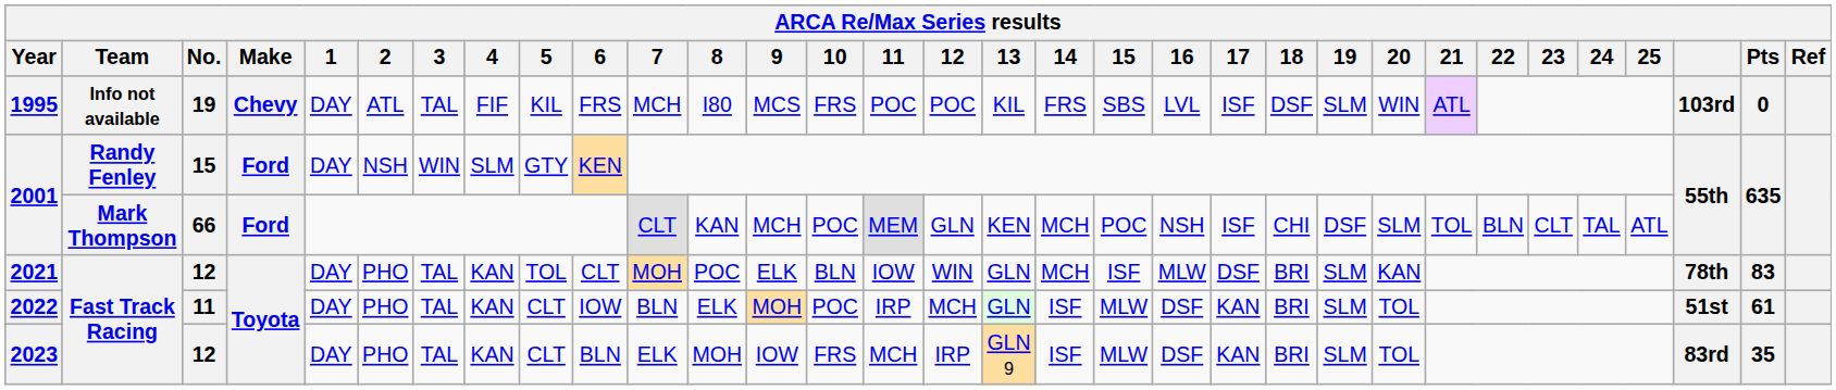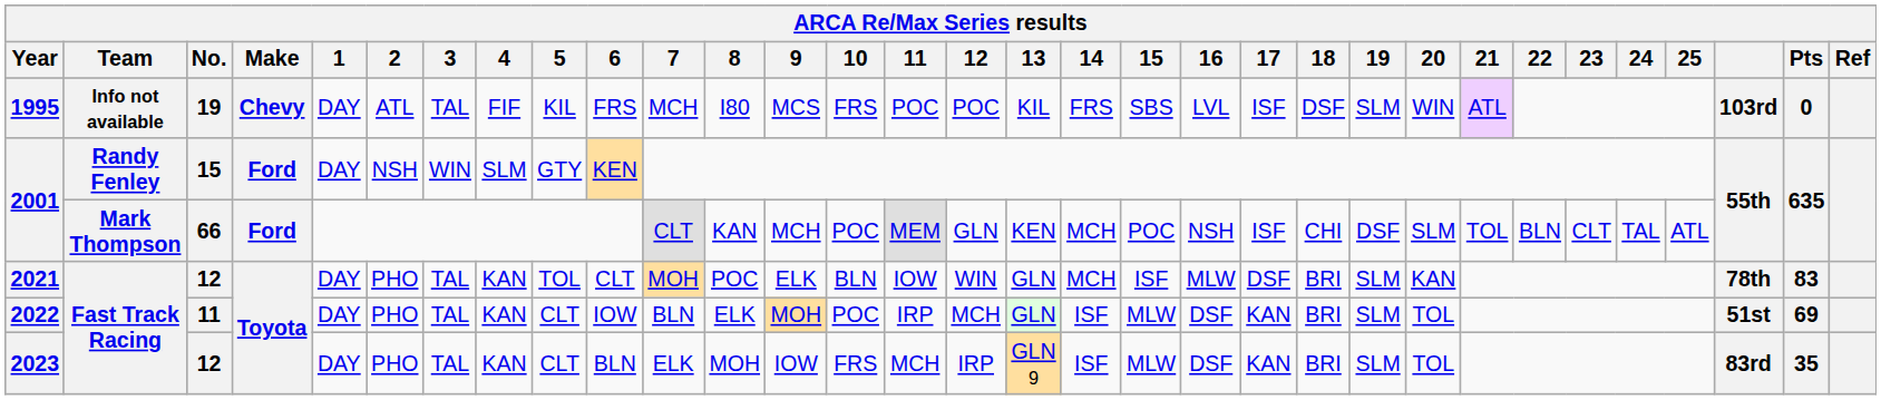 <table class="wikitable" style="text-align:center; font-size:75%">
 <tr>
 <th colspan=32><a href='#'>ARCA Re/Max Series</a> results</th>
 </tr>
 <tr>
 <th>Year</th>
 <th>Team</th>
 <th>No.</th>
 <th>Make</th>
 <th>1</th>
 <th>2</th>
 <th>3</th>
 <th>4</th>
 <th>5</th>
 <th>6</th>
 <th>7</th>
 <th>8</th>
 <th>9</th>
 <th>10</th>
 <th>11</th>
 <th>12</th>
 <th>13</th>
 <th>14</th>
 <th>15</th>
 <th>16</th>
 <th>17</th>
 <th>18</th>
 <th>19</th>
 <th>20</th>
 <th>21</th>
 <th>22</th>
 <th>23</th>
 <th>24</th>
 <th>25</th>
 <th></th>
 <th>Pts</th>
 <th>Ref</th>
 </tr>
 <tr>
 <th><a href='#'>1995</a></th>
 <th><small>Info not available</small></th>
 <th>19</th>
 <th><a href='#'>Chevy</a></th>
 <td><a href='#'>DAY</a></td>
 <td><a href='#'>ATL</a></td>
 <td><a href='#'>TAL</a></td>
 <td><a href='#'>FIF</a></td>
 <td><a href='#'>KIL</a></td>
 <td><a href='#'>FRS</a></td>
 <td><a href='#'>MCH</a></td>
 <td><a href='#'>I80</a></td>
 <td><a href='#'>MCS</a></td>
 <td><a href='#'>FRS</a></td>
 <td><a href='#'>POC</a></td>
 <td><a href='#'>POC</a></td>
 <td><a href='#'>KIL</a></td>
 <td><a href='#'>FRS</a></td>
 <td><a href='#'>SBS</a></td>
 <td><a href='#'>LVL</a></td>
 <td><a href='#'>ISF</a></td>
 <td><a href='#'>DSF</a></td>
 <td><a href='#'>SLM</a></td>
 <td><a href='#'>WIN</a></td>
 <td style="background:#EFCFFF;"><a href='#'>ATL</a><br></td>
 <td colspan=4></td>
 <th>103rd</th>
 <th>0</th>
 <th></th>
 </tr>
 <tr>
 <th rowspan=2><a href='#'>2001</a></th>
 <th><a href='#'>Randy Fenley</a></th>
 <th>15</th>
 <th><a href='#'>Ford</a></th>
 <td><a href='#'>DAY</a></td>
 <td><a href='#'>NSH</a></td>
 <td><a href='#'>WIN</a></td>
 <td><a href='#'>SLM</a></td>
 <td><a href='#'>GTY</a></td>
 <td style="background:#FFDF9F;"><a href='#'>KEN</a><br></td>
 <td colspan=19></td>
 <th rowspan=2>55th</th>
 <th rowspan=2>635</th>
 <th rowspan=2></th>
 </tr>
 <tr>
 <th><a href='#'>Mark Thompson</a></th>
 <th>66</th>
 <th><a href='#'>Ford</a></th>
 <td colspan=6></td>
 <td style="background:#DFDFDF;"><a href='#'>CLT</a><br></td>
 <td><a href='#'>KAN</a></td>
 <td><a href='#'>MCH</a></td>
 <td><a href='#'>POC</a></td>
 <td style="background:#DFDFDF;"><a href='#'>MEM</a><br></td>
 <td><a href='#'>GLN</a></td>
 <td><a href='#'>KEN</a></td>
 <td><a href='#'>MCH</a></td>
 <td><a href='#'>POC</a></td>
 <td><a href='#'>NSH</a></td>
 <td><a href='#'>ISF</a></td>
 <td><a href='#'>CHI</a></td>
 <td><a href='#'>DSF</a></td>
 <td><a href='#'>SLM</a></td>
 <td><a href='#'>TOL</a></td>
 <td><a href='#'>BLN</a></td>
 <td><a href='#'>CLT</a></td>
 <td><a href='#'>TAL</a></td>
 <td><a href='#'>ATL</a></td>
 </tr>
 <tr>
 <th><a href='#'>2021</a></th>
 <th rowspan=3><a href='#'>Fast Track Racing</a></th>
 <th>12</th>
 <th rowspan=3><a href='#'>Toyota</a></th>
 <td><a href='#'>DAY</a></td>
 <td><a href='#'>PHO</a></td>
 <td><a href='#'>TAL</a></td>
 <td><a href='#'>KAN</a></td>
 <td><a href='#'>TOL</a></td>
 <td><a href='#'>CLT</a></td>
 <td style="background:#FFDF9F;"><a href='#'>MOH</a><br></td>
 <td><a href='#'>POC</a></td>
 <td><a href='#'>ELK</a></td>
 <td><a href='#'>BLN</a></td>
 <td><a href='#'>IOW</a></td>
 <td><a href='#'>WIN</a></td>
 <td><a href='#'>GLN</a></td>
 <td><a href='#'>MCH</a></td>
 <td><a href='#'>ISF</a></td>
 <td><a href='#'>MLW</a></td>
 <td><a href='#'>DSF</a></td>
 <td><a href='#'>BRI</a></td>
 <td><a href='#'>SLM</a></td>
 <td><a href='#'>KAN</a></td>
 <td colspan=5></td>
 <th>78th</th>
 <th>83</th>
 <th></th>
 </tr>
 <tr>
 <th><a href='#'>2022</a></th>
 <th>11</th>
 <td><a href='#'>DAY</a></td>
 <td><a href='#'>PHO</a></td>
 <td><a href='#'>TAL</a></td>
 <td><a href='#'>KAN</a></td>
 <td><a href='#'>CLT</a></td>
 <td><a href='#'>IOW</a></td>
 <td><a href='#'>BLN</a></td>
 <td><a href='#'>ELK</a></td>
 <td style="background:#FFDF9F;"><a href='#'>MOH</a><br></td>
 <td><a href='#'>POC</a></td>
 <td><a href='#'>IRP</a></td>
 <td><a href='#'>MCH</a></td>
 <td style="background:#DFFFDF;"><a href='#'>GLN</a><br></td>
 <td><a href='#'>ISF</a></td>
 <td><a href='#'>MLW</a></td>
 <td><a href='#'>DSF</a></td>
 <td><a href='#'>KAN</a></td>
 <td><a href='#'>BRI</a></td>
 <td><a href='#'>SLM</a></td>
 <td><a href='#'>TOL</a></td>
 <td colspan=5></td>
 <th>51st</th>
-<th>61</th>
+<th>69</th>
 <th></th>
 </tr>
 <tr>
 <th><a href='#'>2023</a></th>
 <th>12</th>
 <td><a href='#'>DAY</a></td>
 <td><a href='#'>PHO</a></td>
 <td><a href='#'>TAL</a></td>
 <td><a href='#'>KAN</a></td>
 <td><a href='#'>CLT</a></td>
 <td><a href='#'>BLN</a></td>
 <td><a href='#'>ELK</a></td>
 <td><a href='#'>MOH</a></td>
 <td><a href='#'>IOW</a></td>
 <td><a href='#'>FRS</a></td>
 <td><a href='#'>MCH</a></td>
 <td><a href='#'>IRP</a></td>
 <td style="background:#FFDF9F;"><a href='#'>GLN</a><br><small>9</small></td>
 <td><a href='#'>ISF</a></td>
 <td><a href='#'>MLW</a></td>
 <td><a href='#'>DSF</a></td>
 <td><a href='#'>KAN</a></td>
 <td><a href='#'>BRI</a></td>
 <td><a href='#'>SLM</a></td>
 <td><a href='#'>TOL</a></td>
 <td colspan=5></td>
 <th>83rd</th>
 <th>35</th>
 <th></th>
 </tr>
 </table>
